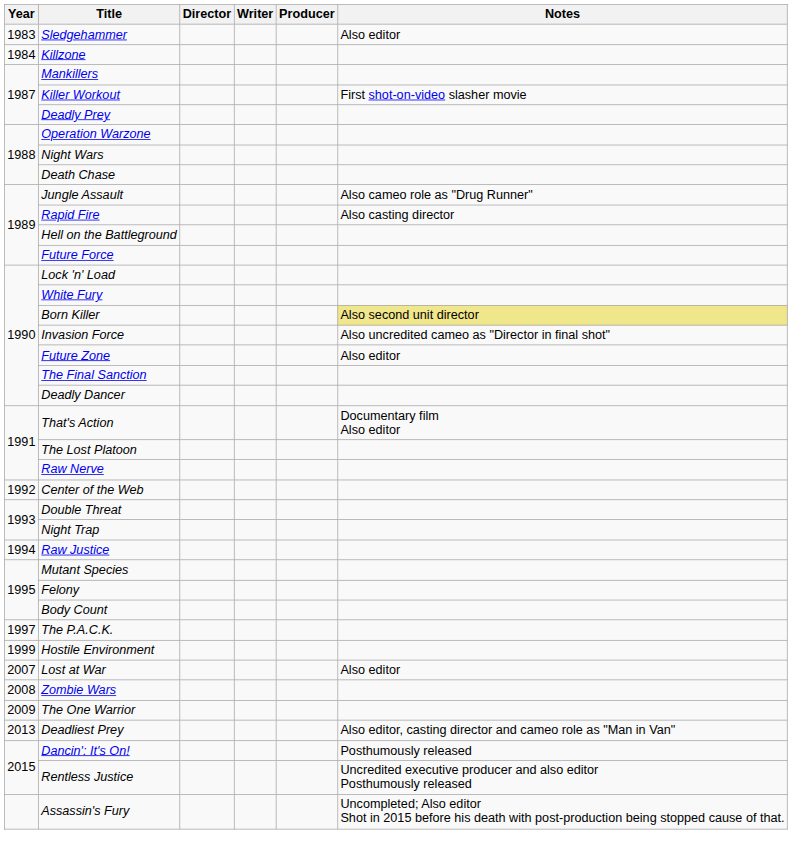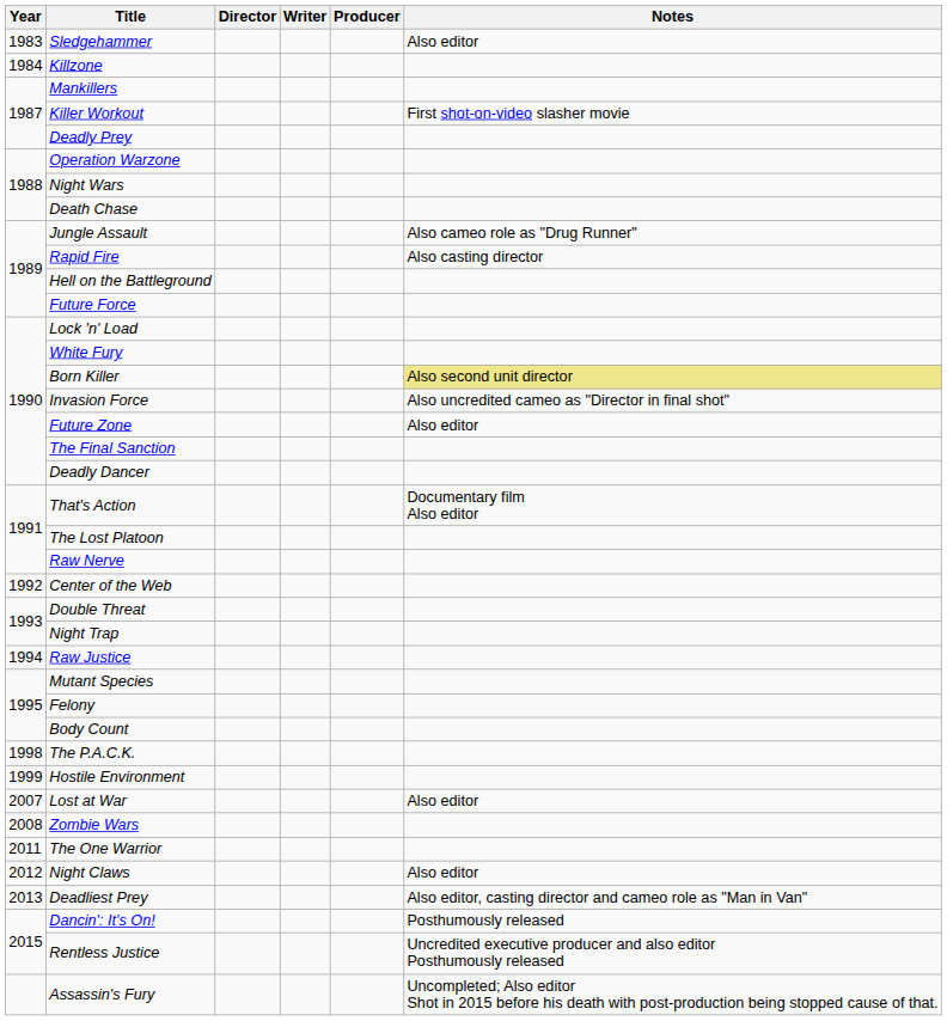 <table class="wikitable sortable">
 <tr>
 <th>Year</th>
 <th>Title</th>
 <th>Director</th>
 <th>Writer</th>
 <th>Producer</th>
 <th>Notes</th>
 </tr>
 <tr>
 <td>1983</td>
 <td><em><a href='#'>Sledgehammer</a></em></td>
 <td></td>
 <td></td>
 <td></td>
 <td>Also editor</td>
 </tr>
 <tr>
 <td>1984</td>
 <td><em><a href='#'>Killzone</a></em></td>
 <td></td>
 <td></td>
 <td></td>
 <td></td>
 </tr>
 <tr>
 <td rowspan=3>1987</td>
 <td><em><a href='#'>Mankillers</a></em></td>
 <td></td>
 <td></td>
 <td></td>
 <td></td>
 </tr>
 <tr>
 <td><em><a href='#'>Killer Workout</a></em></td>
 <td></td>
 <td></td>
 <td></td>
 <td>First <a href='#'>shot-on-video</a> slasher movie</td>
 </tr>
 <tr>
 <td><em><a href='#'>Deadly Prey</a></em></td>
 <td></td>
 <td></td>
 <td></td>
 <td></td>
 </tr>
 <tr>
 <td rowspan=3>1988</td>
 <td><em><a href='#'>Operation Warzone</a></em></td>
 <td></td>
 <td></td>
 <td></td>
 <td></td>
 </tr>
 <tr>
 <td><em>Night Wars</em></td>
 <td></td>
 <td></td>
 <td></td>
 <td></td>
 </tr>
 <tr>
 <td><em>Death Chase</em></td>
 <td></td>
 <td></td>
 <td></td>
 <td></td>
 </tr>
 <tr>
 <td rowspan=4>1989</td>
 <td><em>Jungle Assault</em></td>
 <td></td>
 <td></td>
 <td></td>
 <td>Also cameo role as "Drug Runner"</td>
 </tr>
 <tr>
 <td><em><a href='#'>Rapid Fire</a></em></td>
 <td></td>
 <td></td>
 <td></td>
 <td>Also casting director</td>
 </tr>
 <tr>
 <td><em>Hell on the Battleground</em></td>
 <td></td>
 <td></td>
 <td></td>
 <td></td>
 </tr>
 <tr>
 <td><em><a href='#'>Future Force</a></em></td>
 <td></td>
 <td></td>
 <td></td>
 <td></td>
 </tr>
 <tr>
 <td rowspan=7>1990</td>
 <td><em>Lock 'n' Load</em></td>
 <td></td>
 <td></td>
 <td></td>
 <td></td>
 </tr>
 <tr>
 <td><em><a href='#'>White Fury</a></em></td>
 <td></td>
 <td></td>
 <td></td>
 <td></td>
 </tr>
 <tr>
 <td><em>Born Killer</em></td>
 <td></td>
 <td></td>
 <td></td>
 <td style="background: khaki;">Also second unit director</td>
 </tr>
 <tr>
 <td><em>Invasion Force</em></td>
 <td></td>
 <td></td>
 <td></td>
 <td>Also uncredited cameo as "Director in final shot"</td>
 </tr>
 <tr>
 <td><em><a href='#'>Future Zone</a></em></td>
 <td></td>
 <td></td>
 <td></td>
 <td>Also editor</td>
 </tr>
 <tr>
 <td><em><a href='#'>The Final Sanction</a></em></td>
 <td></td>
 <td></td>
 <td></td>
 <td></td>
 </tr>
 <tr>
 <td><em>Deadly Dancer</em></td>
 <td></td>
 <td></td>
 <td></td>
 <td></td>
 </tr>
 <tr>
 <td rowspan=3>1991</td>
 <td><em>That's Action</em></td>
 <td></td>
 <td></td>
 <td></td>
 <td>Documentary film<br>Also editor</td>
 </tr>
 <tr>
 <td><em>The Lost Platoon</em></td>
 <td></td>
 <td></td>
 <td></td>
 <td></td>
 </tr>
 <tr>
 <td><em><a href='#'>Raw Nerve</a></em></td>
 <td></td>
 <td></td>
 <td></td>
 <td></td>
 </tr>
 <tr>
 <td>1992</td>
 <td><em>Center of the Web</em></td>
 <td></td>
 <td></td>
 <td></td>
 <td></td>
 </tr>
 <tr>
 <td rowspan=2>1993</td>
 <td><em>Double Threat</em></td>
 <td></td>
 <td></td>
 <td></td>
 <td></td>
 </tr>
 <tr>
 <td><em>Night Trap</em></td>
 <td></td>
 <td></td>
 <td></td>
 <td></td>
 </tr>
 <tr>
 <td>1994</td>
 <td><em><a href='#'>Raw Justice</a></em></td>
 <td></td>
 <td></td>
 <td></td>
 <td></td>
 </tr>
 <tr>
 <td rowspan=3>1995</td>
 <td><em>Mutant Species</em></td>
 <td></td>
 <td></td>
 <td></td>
 <td></td>
 </tr>
 <tr>
 <td><em>Felony</em></td>
 <td></td>
 <td></td>
 <td></td>
 <td></td>
 </tr>
 <tr>
 <td><em>Body Count</em></td>
 <td></td>
 <td></td>
 <td></td>
 <td></td>
 </tr>
 <tr>
-<td>1997</td>
+<td>1998</td>
 <td><em>The P.A.C.K.</em></td>
 <td></td>
 <td></td>
 <td></td>
 <td></td>
 </tr>
 <tr>
 <td>1999</td>
 <td><em>Hostile Environment</em></td>
 <td></td>
 <td></td>
 <td></td>
 <td></td>
 </tr>
 <tr>
 <td>2007</td>
 <td><em>Lost at War</em></td>
 <td></td>
 <td></td>
 <td></td>
 <td>Also editor</td>
 </tr>
 <tr>
 <td>2008</td>
 <td><em><a href='#'>Zombie Wars</a></em></td>
 <td></td>
 <td></td>
 <td></td>
 <td></td>
 </tr>
 <tr>
-<td>2009</td>
+<td>2011</td>
 <td><em>The One Warrior</em></td>
 <td></td>
 <td></td>
 <td></td>
 <td></td>
+</tr>
+<tr>
+<td>2012</td>
+<td><em>Night Claws</em></td>
+<td></td>
+<td></td>
+<td></td>
+<td>Also editor</td>
 </tr>
 <tr>
 <td>2013</td>
 <td><em>Deadliest Prey</em></td>
 <td></td>
 <td></td>
 <td></td>
 <td>Also editor, casting director and cameo role as "Man in Van"</td>
 </tr>
 <tr>
 <td rowspan=2>2015</td>
 <td><em> <a href='#'>Dancin': It's On!</a></em></td>
 <td></td>
 <td></td>
 <td></td>
 <td>Posthumously released</td>
 </tr>
 <tr>
 <td><em>Rentless Justice</em></td>
 <td></td>
 <td></td>
 <td></td>
 <td>Uncredited executive producer and also editor<br>Posthumously released</td>
 </tr>
 <tr>
 <td></td>
 <td><em>Assassin's Fury</em></td>
 <td></td>
 <td></td>
 <td></td>
 <td>Uncompleted; Also editor<br>Shot in 2015 before his death with post-production being stopped cause of that.</td>
 </tr>
 </table>
